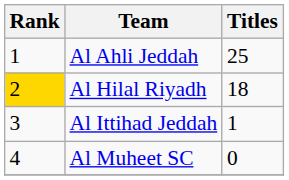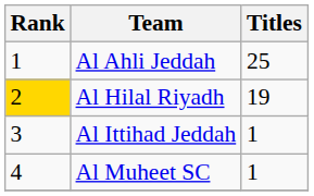 <table class="wikitable">
 <tr>
 <th>Rank</th>
 <th>Team</th>
 <th>Titles</th>
 </tr>
 <tr>
 <td>1</td>
 <td><a href='#'>Al Ahli Jeddah</a></td>
 <td>25</td>
 </tr>
 <tr>
 <td style="background: gold;">2</td>
 <td><a href='#'>Al Hilal Riyadh</a></td>
-<td>18</td>
+<td>19</td>
 </tr>
 <tr>
 <td>3</td>
 <td><a href='#'>Al Ittihad Jeddah</a></td>
 <td>1</td>
 </tr>
 <tr>
 <td>4</td>
 <td><a href='#'>Al Muheet SC</a></td>
-<td>0</td>
+<td>1</td>
 </tr>
 <tr>
 </tr>
 </table>
